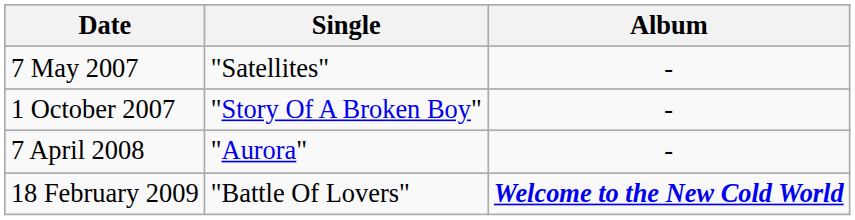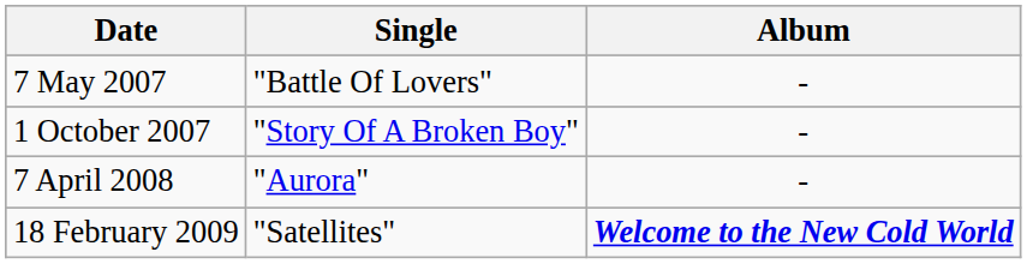 <table class="wikitable">
 <tr>
 <th>Date</th>
 <th>Single</th>
 <th>Album</th>
 </tr>
 <tr>
 <td>7 May 2007</td>
-<td>"Satellites"</td>
+<td>"Battle Of Lovers"</td>
 <td align="center">-</td>
 </tr>
 <tr>
 <td>1 October 2007</td>
 <td>"<a href='#'>Story Of A Broken Boy</a>"</td>
 <td align="center">-</td>
 </tr>
 <tr>
 <td>7 April 2008</td>
 <td>"<a href='#'>Aurora</a>"</td>
 <td align="center">-</td>
 </tr>
 <tr>
 <td>18 February 2009</td>
-<td>"Battle Of Lovers"</td>
+<td>"Satellites"</td>
 <td align="center"><strong><em><a href='#'>Welcome to the New Cold World</a></em></strong></td>
 </tr>
 </table>
